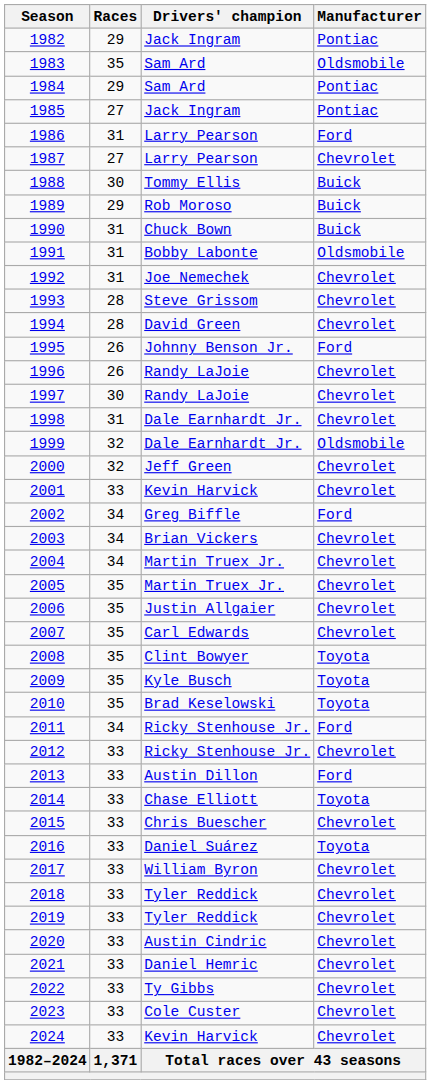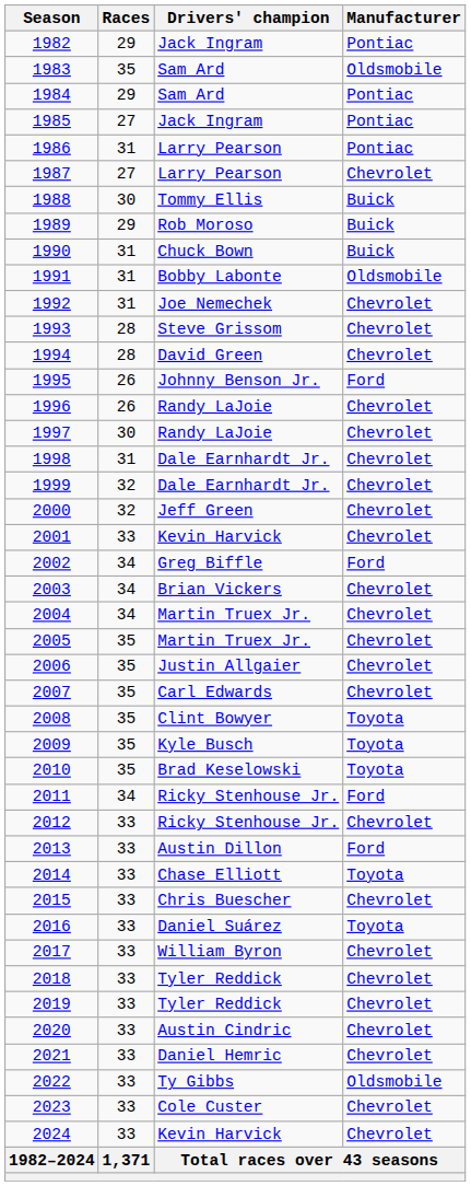 <table class="wikitable sortable">
 <tr>
 <th>Season</th>
 <th>Races</th>
 <th>Drivers' champion</th>
 <th>Manufacturer</th>
 </tr>
 <tr>
 <td align="center"><a href='#'>1982</a></td>
 <td align="center">29</td>
 <td><a href='#'>Jack Ingram</a> </td>
 <td><a href='#'>Pontiac</a> </td>
 </tr>
 <tr>
 <td align="center"><a href='#'>1983</a></td>
 <td align="center">35</td>
 <td><a href='#'>Sam Ard</a> </td>
 <td><a href='#'>Oldsmobile</a> </td>
 </tr>
 <tr>
 <td align="center"><a href='#'>1984</a></td>
 <td align="center">29</td>
 <td><a href='#'>Sam Ard</a> </td>
 <td><a href='#'>Pontiac</a> </td>
 </tr>
 <tr>
 <td align="center"><a href='#'>1985</a></td>
 <td align="center">27</td>
 <td><a href='#'>Jack Ingram</a> </td>
 <td><a href='#'>Pontiac</a> </td>
 </tr>
 <tr>
 <td align="center"><a href='#'>1986</a></td>
 <td align="center">31</td>
 <td><a href='#'>Larry Pearson</a> </td>
-<td><a href='#'>Ford</a> </td>
+<td><a href='#'>Pontiac</a> </td>
 </tr>
 <tr>
 <td align="center"><a href='#'>1987</a></td>
 <td align="center">27</td>
 <td><a href='#'>Larry Pearson</a> </td>
 <td><a href='#'>Chevrolet</a> </td>
 </tr>
 <tr>
 <td align="center"><a href='#'>1988</a></td>
 <td align="center">30</td>
 <td><a href='#'>Tommy Ellis</a></td>
 <td><a href='#'>Buick</a> </td>
 </tr>
 <tr>
 <td align="center"><a href='#'>1989</a></td>
 <td align="center">29</td>
 <td><a href='#'>Rob Moroso</a></td>
 <td><a href='#'>Buick</a> </td>
 </tr>
 <tr>
 <td align="center"><a href='#'>1990</a></td>
 <td align="center">31</td>
 <td><a href='#'>Chuck Bown</a></td>
 <td><a href='#'>Buick</a> </td>
 </tr>
 <tr>
 <td align="center"><a href='#'>1991</a></td>
 <td align="center">31</td>
 <td><a href='#'>Bobby Labonte</a></td>
 <td><a href='#'>Oldsmobile</a> </td>
 </tr>
 <tr>
 <td align="center"><a href='#'>1992</a></td>
 <td align="center">31</td>
 <td><a href='#'>Joe Nemechek</a></td>
 <td><a href='#'>Chevrolet</a> </td>
 </tr>
 <tr>
 <td align="center"><a href='#'>1993</a></td>
 <td align="center">28</td>
 <td><a href='#'>Steve Grissom</a></td>
 <td><a href='#'>Chevrolet</a> </td>
 </tr>
 <tr>
 <td align="center"><a href='#'>1994</a></td>
 <td align="center">28</td>
 <td><a href='#'>David Green</a></td>
 <td><a href='#'>Chevrolet</a> </td>
 </tr>
 <tr>
 <td align="center"><a href='#'>1995</a></td>
 <td align="center">26</td>
 <td><a href='#'>Johnny Benson Jr.</a></td>
 <td><a href='#'>Ford</a> </td>
 </tr>
 <tr>
 <td align="center"><a href='#'>1996</a></td>
 <td align="center">26</td>
 <td><a href='#'>Randy LaJoie</a> </td>
 <td><a href='#'>Chevrolet</a> </td>
 </tr>
 <tr>
 <td align="center"><a href='#'>1997</a></td>
 <td align="center">30</td>
 <td><a href='#'>Randy LaJoie</a> </td>
 <td><a href='#'>Chevrolet</a> </td>
 </tr>
 <tr>
 <td align="center"><a href='#'>1998</a></td>
 <td align="center">31</td>
 <td><a href='#'>Dale Earnhardt Jr.</a> </td>
 <td><a href='#'>Chevrolet</a> </td>
 </tr>
 <tr>
 <td align="center"><a href='#'>1999</a></td>
 <td align="center">32</td>
 <td><a href='#'>Dale Earnhardt Jr.</a> </td>
-<td><a href='#'>Oldsmobile</a> </td>
+<td><a href='#'>Chevrolet</a> </td>
 </tr>
 <tr>
 <td align="center"><a href='#'>2000</a></td>
 <td align="center">32</td>
 <td><a href='#'>Jeff Green</a></td>
 <td><a href='#'>Chevrolet</a> </td>
 </tr>
 <tr>
 <td align="center"><a href='#'>2001</a></td>
 <td align="center">33</td>
 <td><a href='#'>Kevin Harvick</a> </td>
 <td><a href='#'>Chevrolet</a> </td>
 </tr>
 <tr>
 <td align="center"><a href='#'>2002</a></td>
 <td align="center">34</td>
 <td><a href='#'>Greg Biffle</a></td>
 <td><a href='#'>Ford</a> </td>
 </tr>
 <tr>
 <td align="center"><a href='#'>2003</a></td>
 <td align="center">34</td>
 <td><a href='#'>Brian Vickers</a></td>
 <td><a href='#'>Chevrolet</a> </td>
 </tr>
 <tr>
 <td align="center"><a href='#'>2004</a></td>
 <td align="center">34</td>
 <td><a href='#'>Martin Truex Jr.</a> </td>
 <td><a href='#'>Chevrolet</a> </td>
 </tr>
 <tr>
 <td align="center"><a href='#'>2005</a></td>
 <td align="center">35</td>
 <td><a href='#'>Martin Truex Jr.</a> </td>
 <td><a href='#'>Chevrolet</a> </td>
 </tr>
 <tr>
 <td align="center"><a href='#'>2006</a></td>
 <td align="center">35</td>
 <td><a href='#'>Justin Allgaier</a></td>
 <td><a href='#'>Chevrolet</a> </td>
 </tr>
 <tr>
 <td align="center"><a href='#'>2007</a></td>
 <td align="center">35</td>
 <td><a href='#'>Carl Edwards</a></td>
 <td><a href='#'>Chevrolet</a> </td>
 </tr>
 <tr>
 <td align="center"><a href='#'>2008</a></td>
 <td align="center">35</td>
 <td><a href='#'>Clint Bowyer</a></td>
 <td><a href='#'>Toyota</a> </td>
 </tr>
 <tr>
 <td align="center"><a href='#'>2009</a></td>
 <td align="center">35</td>
 <td><a href='#'>Kyle Busch</a></td>
 <td><a href='#'>Toyota</a> </td>
 </tr>
 <tr>
 <td align="center"><a href='#'>2010</a></td>
 <td align="center">35</td>
 <td><a href='#'>Brad Keselowski</a></td>
 <td><a href='#'>Toyota</a> </td>
 </tr>
 <tr>
 <td align="center"><a href='#'>2011</a></td>
 <td align="center">34</td>
 <td><a href='#'>Ricky Stenhouse Jr.</a> </td>
 <td><a href='#'>Ford</a> </td>
 </tr>
 <tr>
 <td align="center"><a href='#'>2012</a></td>
 <td align="center">33</td>
 <td><a href='#'>Ricky Stenhouse Jr.</a> </td>
 <td><a href='#'>Chevrolet</a> </td>
 </tr>
 <tr>
 <td align="center"><a href='#'>2013</a></td>
 <td align="center">33</td>
 <td><a href='#'>Austin Dillon</a></td>
 <td><a href='#'>Ford</a> </td>
 </tr>
 <tr>
 <td align="center"><a href='#'>2014</a></td>
 <td align="center">33</td>
 <td><a href='#'>Chase Elliott</a></td>
 <td><a href='#'>Toyota</a> </td>
 </tr>
 <tr>
 <td align="center"><a href='#'>2015</a></td>
 <td align="center">33</td>
 <td><a href='#'>Chris Buescher</a></td>
 <td><a href='#'>Chevrolet</a> </td>
 </tr>
 <tr>
 <td align="center"><a href='#'>2016</a></td>
 <td align="center">33</td>
 <td><a href='#'>Daniel Suárez</a></td>
 <td><a href='#'>Toyota</a> </td>
 </tr>
 <tr>
 <td align="center"><a href='#'>2017</a></td>
 <td align="center">33</td>
 <td><a href='#'>William Byron</a></td>
 <td><a href='#'>Chevrolet</a> </td>
 </tr>
 <tr>
 <td align="center"><a href='#'>2018</a></td>
 <td align="center">33</td>
 <td><a href='#'>Tyler Reddick</a> </td>
 <td><a href='#'>Chevrolet</a> </td>
 </tr>
 <tr>
 <td align="center"><a href='#'>2019</a></td>
 <td align="center">33</td>
 <td><a href='#'>Tyler Reddick</a> </td>
 <td><a href='#'>Chevrolet</a> </td>
 </tr>
 <tr>
 <td align="center"><a href='#'>2020</a></td>
 <td align="center">33</td>
 <td><a href='#'>Austin Cindric</a></td>
 <td><a href='#'>Chevrolet</a> </td>
 </tr>
 <tr>
 <td align="center"><a href='#'>2021</a></td>
 <td align="center">33</td>
 <td><a href='#'>Daniel Hemric</a></td>
 <td><a href='#'>Chevrolet</a> </td>
 </tr>
 <tr>
 <td align="center"><a href='#'>2022</a></td>
 <td align="center">33</td>
 <td><a href='#'>Ty Gibbs</a></td>
-<td><a href='#'>Chevrolet</a> </td>
+<td><a href='#'>Oldsmobile</a> </td>
 </tr>
 <tr>
 <td align="center"><a href='#'>2023</a></td>
 <td align="center">33</td>
 <td><a href='#'>Cole Custer</a></td>
 <td><a href='#'>Chevrolet</a> </td>
 </tr>
 <tr>
 <td align="center"><a href='#'>2024</a></td>
 <td align="center">33</td>
 <td><a href='#'>Kevin Harvick</a> </td>
 <td><a href='#'>Chevrolet</a> </td>
 </tr>
 <tr>
 <th>1982–2024</th>
 <th>1,371</th>
 <th colspan=2>Total races over 43 seasons</th>
 </tr>
 <tr>
 <th colspan="9"></th>
 </tr>
 </table>
